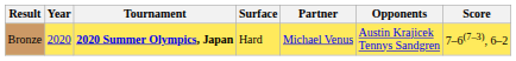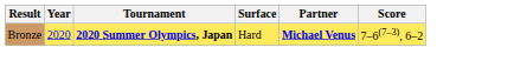 <table class="sortable wikitable">
 <tr>
 <th>Result</th>
 <th>Year</th>
 <th>Tournament</th>
 <th>Surface</th>
 <th>Partner</th>
-<th>Opponents</th>
 <th class=unsortable>Score</th>
 </tr>
 <tr bgcolor=FFEA5C>
 <td bgcolor=cc9966>Bronze</td>
 <td><a href='#'>2020</a></td>
 <td><strong><a href='#'>2020 Summer Olympics</a>, Japan</strong></td>
 <td>Hard</td>
-<td> <a href='#'>Michael Venus</a></td>
-<td> <a href='#'>Austin Krajicek</a> <br> <a href='#'>Tennys Sandgren</a></td>
+<td><strong> <a href='#'>Michael Venus</a></strong></td>
 <td>7–6<sup>(7–3)</sup>, 6–2</td>
 </tr>
 </table>
